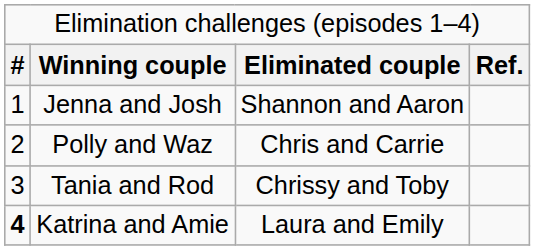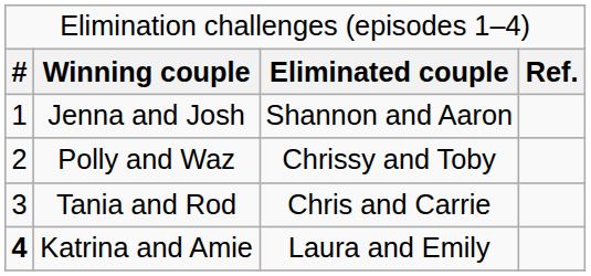 <table class="wikitable" style="text-align:center">
 <tr>
 <td colspan="4">Elimination challenges (episodes 1–4)</td>
 </tr>
 <tr>
 <th>#</th>
 <th>Winning couple</th>
 <th>Eliminated couple</th>
 <th>Ref.</th>
 </tr>
 <tr>
 <td>1</td>
 <td>Jenna and Josh</td>
 <td>Shannon and Aaron</td>
 <td></td>
 </tr>
 <tr>
 <td>2</td>
 <td>Polly and Waz</td>
-<td>Chris and Carrie</td>
+<td>Chrissy and Toby</td>
 <td></td>
 </tr>
 <tr>
 <td>3</td>
 <td>Tania and Rod</td>
-<td>Chrissy and Toby</td>
+<td>Chris and Carrie</td>
 <td></td>
 </tr>
 <tr>
 <td><strong>4</strong></td>
 <td>Katrina and Amie</td>
 <td>Laura and Emily</td>
 <td></td>
 </tr>
 </table>
